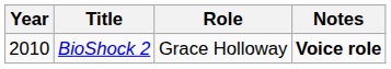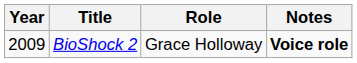 <table class="wikitable sortable">
 <tr>
 <th>Year</th>
 <th>Title</th>
 <th>Role</th>
 <th>Notes</th>
 </tr>
 <tr>
-<td>2010</td>
+<td>2009</td>
 <td><em><a href='#'>BioShock 2</a></em></td>
 <td>Grace Holloway</td>
 <td><strong>Voice role</strong></td>
 </tr>
 </table>
